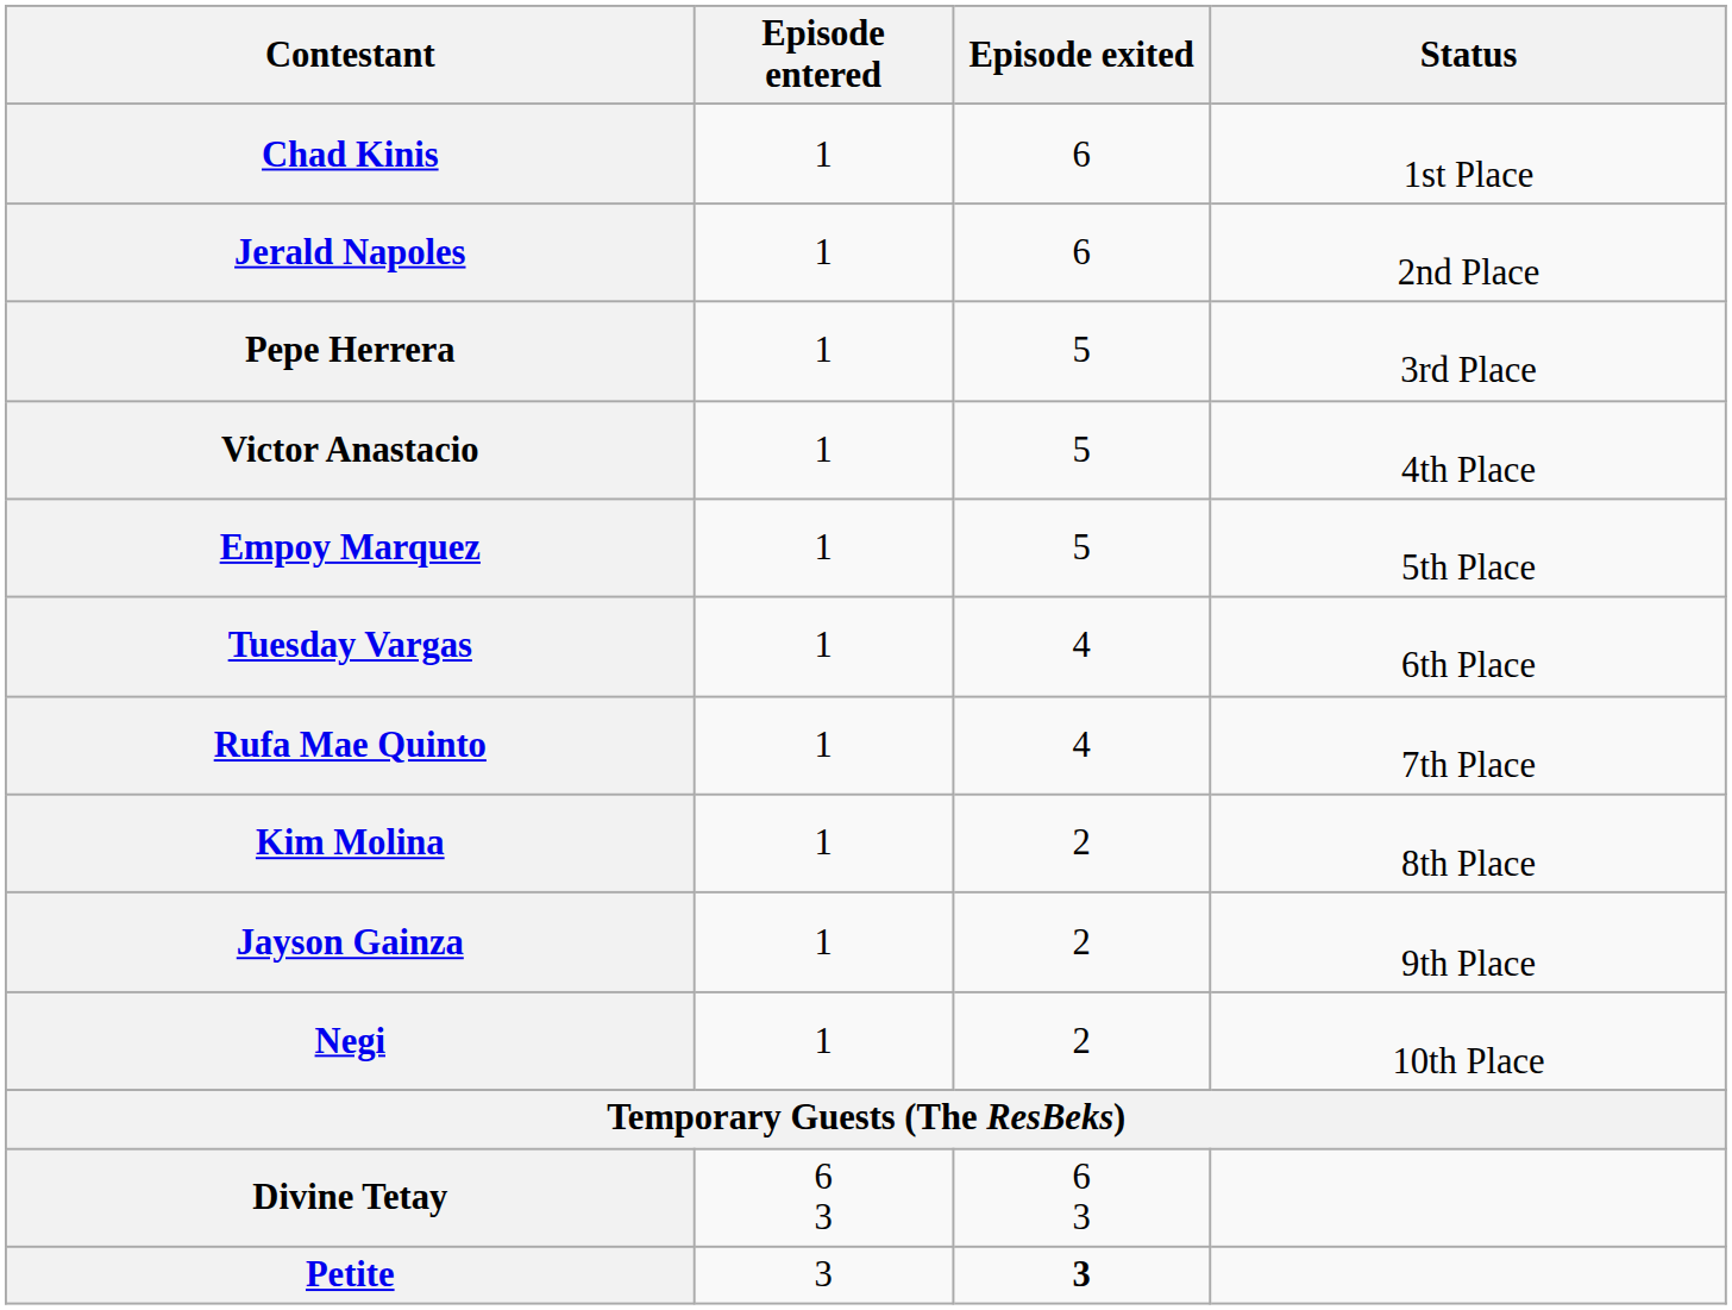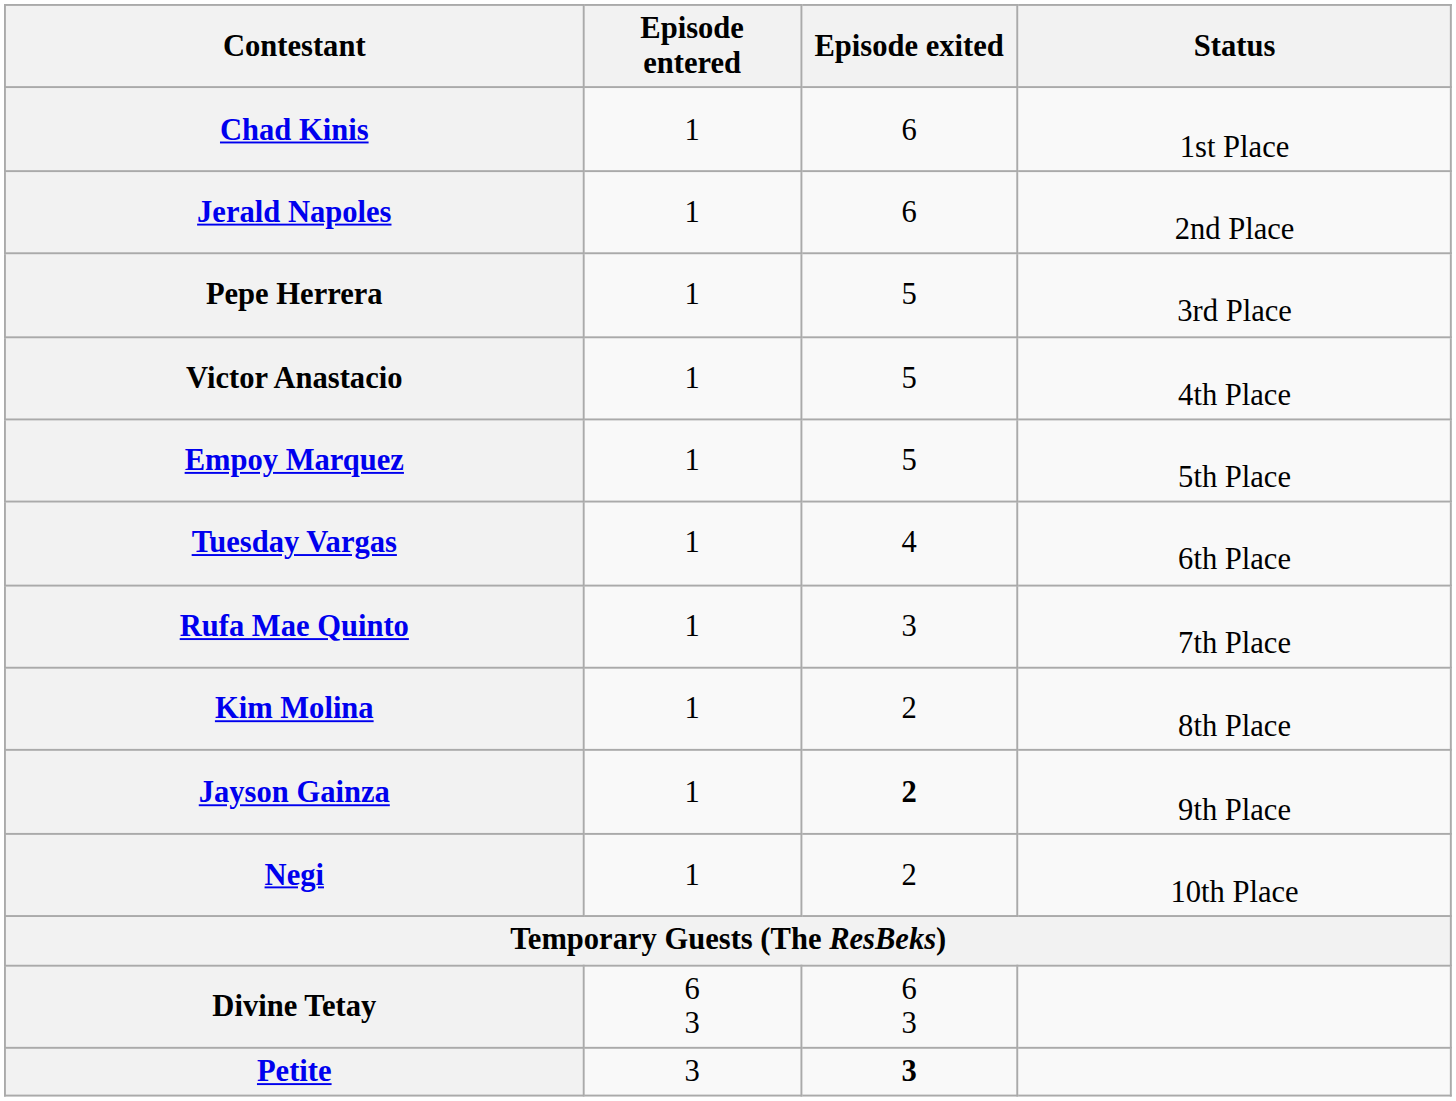 <table class="wikitable" style="text-align:center; line-height:18px; width:60%;">
 <tr>
 <th width="40%">Contestant</th>
 <th width="15%">Episode entered</th>
 <th width="15%">Episode exited</th>
 <th width="30%">Status</th>
 </tr>
 <tr>
 <th><a href='#'>Chad Kinis</a></th>
 <td>1</td>
 <td>6</td>
 <td><br>1st Place</td>
 </tr>
 <tr>
 <th><a href='#'>Jerald Napoles</a></th>
 <td>1</td>
 <td>6</td>
 <td><br>2nd Place</td>
 </tr>
 <tr>
 <th>Pepe Herrera</th>
 <td>1</td>
 <td>5</td>
 <td><br>3rd Place</td>
 </tr>
 <tr>
 <th>Victor Anastacio</th>
 <td>1</td>
 <td>5</td>
 <td><br>4th Place</td>
 </tr>
 <tr>
 <th><a href='#'>Empoy Marquez</a></th>
 <td>1</td>
 <td>5</td>
 <td><br>5th Place</td>
 </tr>
 <tr>
 <th><a href='#'>Tuesday Vargas</a></th>
 <td>1</td>
 <td>4</td>
 <td><br>6th Place</td>
 </tr>
 <tr>
 <th><a href='#'>Rufa Mae Quinto</a></th>
 <td>1</td>
-<td>4</td>
+<td>3</td>
 <td><br>7th Place</td>
 </tr>
 <tr>
 <th><a href='#'>Kim Molina</a></th>
 <td>1</td>
 <td>2</td>
 <td><br>8th Place</td>
 </tr>
 <tr>
 <th><a href='#'>Jayson Gainza</a></th>
 <td>1</td>
-<td>2</td>
+<td><strong>2</strong></td>
 <td><br>9th Place</td>
 </tr>
 <tr>
 <th><a href='#'>Negi</a></th>
 <td>1</td>
 <td>2</td>
 <td><br>10th Place</td>
 </tr>
 <tr>
 <th colspan="4">Temporary Guests (The <em>ResBeks</em>)</th>
 </tr>
 <tr>
 <th>Divine Tetay</th>
 <td>6<br>3</td>
 <td>6<br>3</td>
 <td></td>
 </tr>
 <tr>
 <th><a href='#'>Petite</a></th>
 <td>3</td>
 <td><strong>3</strong></td>
 <td></td>
 </tr>
 </table>
